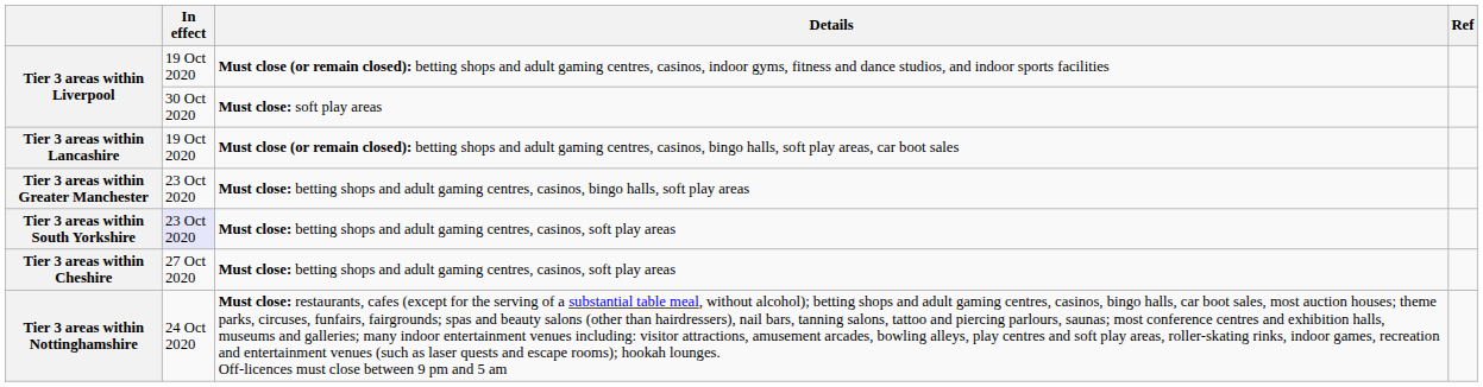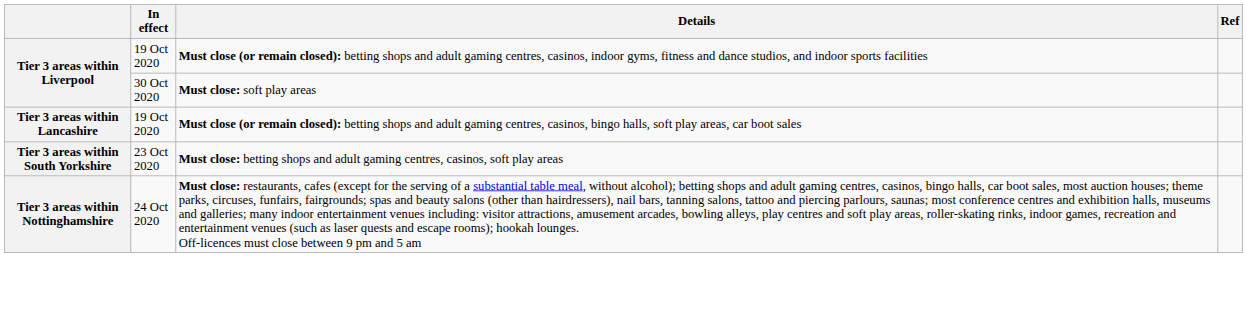 <table class="wikitable">
 <tr>
 <th></th>
 <th>In effect</th>
 <th>Details</th>
 <th>Ref</th>
 </tr>
 <tr>
 <th rowspan="2">Tier 3 areas within Liverpool</th>
 <td>19 Oct 2020</td>
 <td><strong>Must close (or remain closed):</strong> betting shops and adult gaming centres, casinos, indoor gyms, fitness and dance studios, and indoor sports facilities</td>
 <td></td>
 </tr>
 <tr>
 <td>30 Oct 2020</td>
 <td><strong>Must close:</strong> soft play areas</td>
 <td></td>
 </tr>
 <tr>
 <th>Tier 3 areas within Lancashire</th>
 <td>19 Oct 2020</td>
 <td><strong>Must close (or remain closed):</strong> betting shops and adult gaming centres, casinos, bingo halls, soft play areas, car boot sales</td>
 <td></td>
 </tr>
 <tr>
-<th>Tier 3 areas within Greater Manchester</th>
+<th>Tier 3 areas within South Yorkshire</th>
 <td>23 Oct 2020</td>
-<td><strong>Must close:</strong> betting shops and adult gaming centres, casinos, bingo halls, soft play areas</td>
-<td></td>
-</tr>
-<tr>
-<th>Tier 3 areas within South Yorkshire</th>
-<td style="background: lavender;">23 Oct 2020</td>
-<td><strong>Must close:</strong> betting shops and adult gaming centres, casinos, soft play areas</td>
-<td></td>
-</tr>
-<tr>
-<th>Tier 3 areas within Cheshire</th>
-<td>27 Oct 2020</td>
 <td><strong>Must close:</strong> betting shops and adult gaming centres, casinos, soft play areas</td>
 <td></td>
 </tr>
 <tr>
 <th>Tier 3 areas within Nottinghamshire</th>
 <td>24 Oct 2020</td>
 <td><strong>Must close:</strong> restaurants, cafes (except for the serving of a <a href='#'>substantial table meal</a>, without alcohol); betting shops and adult gaming centres, casinos, bingo halls, car boot sales, most auction houses; theme parks, circuses, funfairs, fairgrounds; spas and beauty salons (other than hairdressers), nail bars, tanning salons, tattoo and piercing parlours, saunas; most conference centres and exhibition halls, museums and galleries; many indoor entertainment venues including: visitor attractions, amusement arcades, bowling alleys, play centres and soft play areas, roller-skating rinks, indoor games, recreation and entertainment venues (such as laser quests and escape rooms); hookah lounges.<br>Off-licences must close between 9 pm and 5 am</td>
 <td></td>
 </tr>
 </table>
